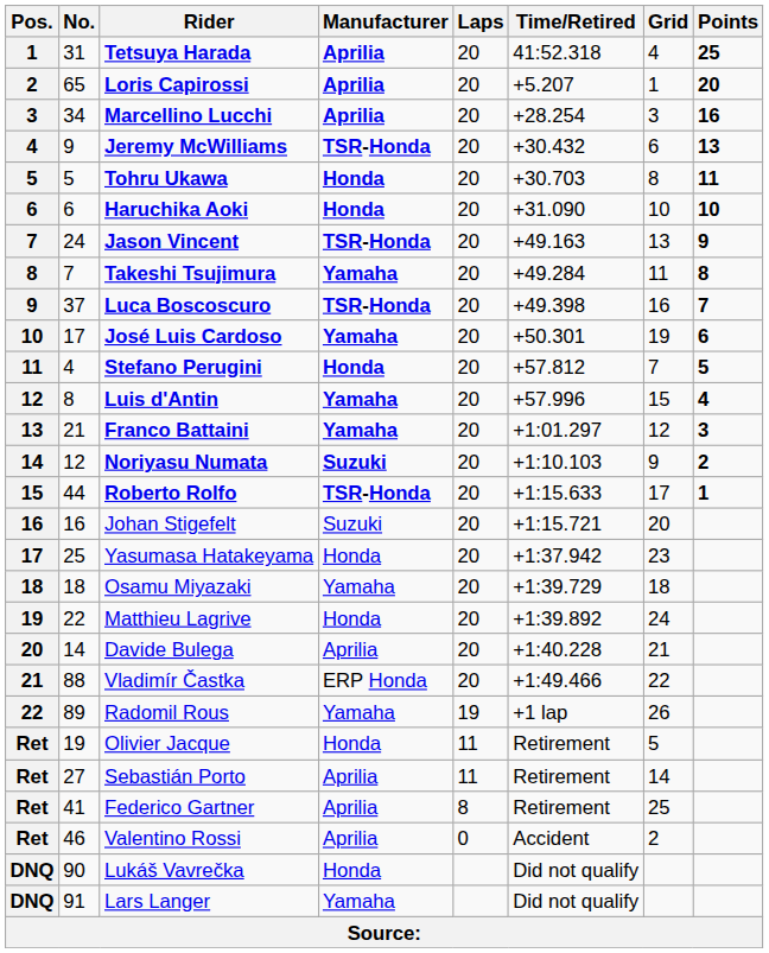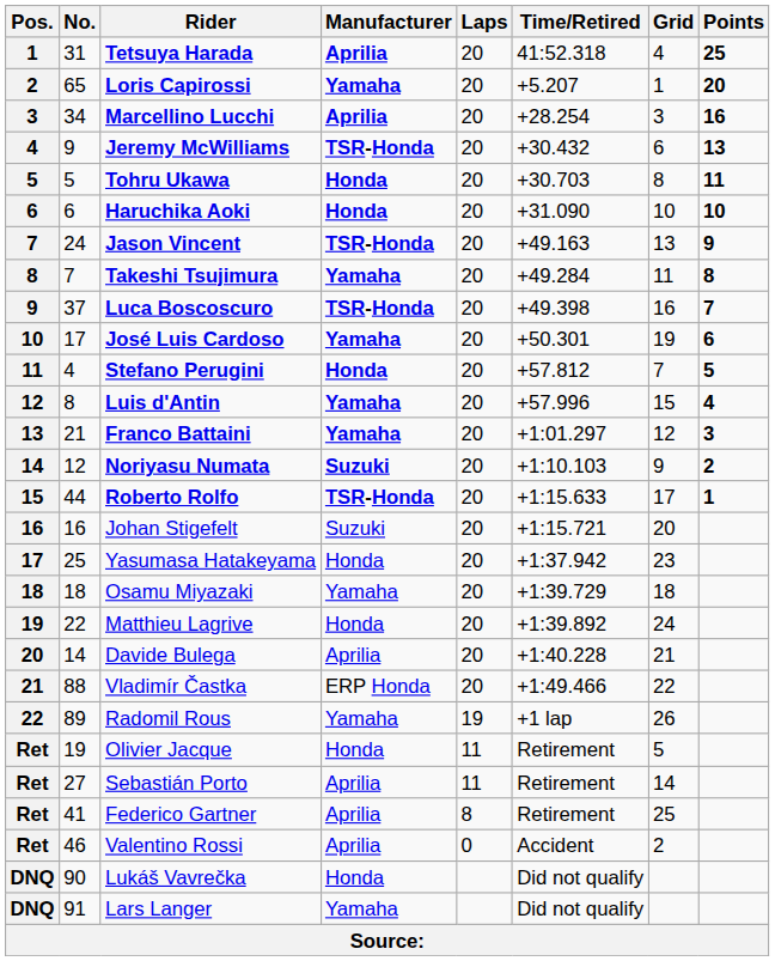 <table class="wikitable" style="font-size: 95%;">
 <tr>
 <th>Pos.</th>
 <th>No.</th>
 <th>Rider</th>
 <th>Manufacturer</th>
 <th>Laps</th>
 <th>Time/Retired</th>
 <th>Grid</th>
 <th>Points</th>
 </tr>
 <tr>
 <th>1</th>
 <td>31</td>
 <td> <strong><a href='#'>Tetsuya Harada</a></strong></td>
 <td><strong><a href='#'>Aprilia</a></strong></td>
 <td>20</td>
 <td>41:52.318</td>
 <td>4</td>
 <td><strong>25</strong></td>
 </tr>
 <tr>
 <th>2</th>
 <td>65</td>
 <td> <strong><a href='#'>Loris Capirossi</a></strong></td>
-<td><strong><a href='#'>Aprilia</a></strong></td>
+<td><strong><a href='#'>Yamaha</a></strong></td>
 <td>20</td>
 <td>+5.207</td>
 <td>1</td>
 <td><strong>20</strong></td>
 </tr>
 <tr>
 <th>3</th>
 <td>34</td>
 <td> <strong><a href='#'>Marcellino Lucchi</a></strong></td>
 <td><strong><a href='#'>Aprilia</a></strong></td>
 <td>20</td>
 <td>+28.254</td>
 <td>3</td>
 <td><strong>16</strong></td>
 </tr>
 <tr>
 <th>4</th>
 <td>9</td>
 <td> <strong><a href='#'>Jeremy McWilliams</a></strong></td>
 <td><strong><a href='#'>TSR</a>-<a href='#'>Honda</a></strong></td>
 <td>20</td>
 <td>+30.432</td>
 <td>6</td>
 <td><strong>13</strong></td>
 </tr>
 <tr>
 <th>5</th>
 <td>5</td>
 <td> <strong><a href='#'>Tohru Ukawa</a></strong></td>
 <td><strong><a href='#'>Honda</a></strong></td>
 <td>20</td>
 <td>+30.703</td>
 <td>8</td>
 <td><strong>11</strong></td>
 </tr>
 <tr>
 <th>6</th>
 <td>6</td>
 <td> <strong><a href='#'>Haruchika Aoki</a></strong></td>
 <td><strong><a href='#'>Honda</a></strong></td>
 <td>20</td>
 <td>+31.090</td>
 <td>10</td>
 <td><strong>10</strong></td>
 </tr>
 <tr>
 <th>7</th>
 <td>24</td>
 <td> <strong><a href='#'>Jason Vincent</a></strong></td>
 <td><strong><a href='#'>TSR</a>-<a href='#'>Honda</a></strong></td>
 <td>20</td>
 <td>+49.163</td>
 <td>13</td>
 <td><strong>9</strong></td>
 </tr>
 <tr>
 <th>8</th>
 <td>7</td>
 <td> <strong><a href='#'>Takeshi Tsujimura</a></strong></td>
 <td><strong><a href='#'>Yamaha</a></strong></td>
 <td>20</td>
 <td>+49.284</td>
 <td>11</td>
 <td><strong>8</strong></td>
 </tr>
 <tr>
 <th>9</th>
 <td>37</td>
 <td> <strong><a href='#'>Luca Boscoscuro</a></strong></td>
 <td><strong><a href='#'>TSR</a>-<a href='#'>Honda</a></strong></td>
 <td>20</td>
 <td>+49.398</td>
 <td>16</td>
 <td><strong>7</strong></td>
 </tr>
 <tr>
 <th>10</th>
 <td>17</td>
 <td> <strong><a href='#'>José Luis Cardoso</a></strong></td>
 <td><strong><a href='#'>Yamaha</a></strong></td>
 <td>20</td>
 <td>+50.301</td>
 <td>19</td>
 <td><strong>6</strong></td>
 </tr>
 <tr>
 <th>11</th>
 <td>4</td>
 <td> <strong><a href='#'>Stefano Perugini</a></strong></td>
 <td><strong><a href='#'>Honda</a></strong></td>
 <td>20</td>
 <td>+57.812</td>
 <td>7</td>
 <td><strong>5</strong></td>
 </tr>
 <tr>
 <th>12</th>
 <td>8</td>
 <td> <strong><a href='#'>Luis d'Antin</a></strong></td>
 <td><strong><a href='#'>Yamaha</a></strong></td>
 <td>20</td>
 <td>+57.996</td>
 <td>15</td>
 <td><strong>4</strong></td>
 </tr>
 <tr>
 <th>13</th>
 <td>21</td>
 <td> <strong><a href='#'>Franco Battaini</a></strong></td>
 <td><strong><a href='#'>Yamaha</a></strong></td>
 <td>20</td>
 <td>+1:01.297</td>
 <td>12</td>
 <td><strong>3</strong></td>
 </tr>
 <tr>
 <th>14</th>
 <td>12</td>
 <td> <strong><a href='#'>Noriyasu Numata</a></strong></td>
 <td><strong><a href='#'>Suzuki</a></strong></td>
 <td>20</td>
 <td>+1:10.103</td>
 <td>9</td>
 <td><strong>2</strong></td>
 </tr>
 <tr>
 <th>15</th>
 <td>44</td>
 <td> <strong><a href='#'>Roberto Rolfo</a></strong></td>
 <td><strong><a href='#'>TSR</a>-<a href='#'>Honda</a></strong></td>
 <td>20</td>
 <td>+1:15.633</td>
 <td>17</td>
 <td><strong>1</strong></td>
 </tr>
 <tr>
 <th>16</th>
 <td>16</td>
 <td> <a href='#'>Johan Stigefelt</a></td>
 <td><a href='#'>Suzuki</a></td>
 <td>20</td>
 <td>+1:15.721</td>
 <td>20</td>
 <td></td>
 </tr>
 <tr>
 <th>17</th>
 <td>25</td>
 <td> <a href='#'>Yasumasa Hatakeyama</a></td>
 <td><a href='#'>Honda</a></td>
 <td>20</td>
 <td>+1:37.942</td>
 <td>23</td>
 <td></td>
 </tr>
 <tr>
 <th>18</th>
 <td>18</td>
 <td> <a href='#'>Osamu Miyazaki</a></td>
 <td><a href='#'>Yamaha</a></td>
 <td>20</td>
 <td>+1:39.729</td>
 <td>18</td>
 <td></td>
 </tr>
 <tr>
 <th>19</th>
 <td>22</td>
 <td> <a href='#'>Matthieu Lagrive</a></td>
 <td><a href='#'>Honda</a></td>
 <td>20</td>
 <td>+1:39.892</td>
 <td>24</td>
 <td></td>
 </tr>
 <tr>
 <th>20</th>
 <td>14</td>
 <td> <a href='#'>Davide Bulega</a></td>
 <td><a href='#'>Aprilia</a></td>
 <td>20</td>
 <td>+1:40.228</td>
 <td>21</td>
 <td></td>
 </tr>
 <tr>
 <th>21</th>
 <td>88</td>
 <td> <a href='#'>Vladimír Častka</a></td>
 <td>ERP <a href='#'>Honda</a></td>
 <td>20</td>
 <td>+1:49.466</td>
 <td>22</td>
 <td></td>
 </tr>
 <tr>
 <th>22</th>
 <td>89</td>
 <td> <a href='#'>Radomil Rous</a></td>
 <td><a href='#'>Yamaha</a></td>
 <td>19</td>
 <td>+1 lap</td>
 <td>26</td>
 <td></td>
 </tr>
 <tr>
 <th>Ret</th>
 <td>19</td>
 <td> <a href='#'>Olivier Jacque</a></td>
 <td><a href='#'>Honda</a></td>
 <td>11</td>
 <td>Retirement</td>
 <td>5</td>
 <td></td>
 </tr>
 <tr>
 <th>Ret</th>
 <td>27</td>
 <td> <a href='#'>Sebastián Porto</a></td>
 <td><a href='#'>Aprilia</a></td>
 <td>11</td>
 <td>Retirement</td>
 <td>14</td>
 <td></td>
 </tr>
 <tr>
 <th>Ret</th>
 <td>41</td>
 <td> <a href='#'>Federico Gartner</a></td>
 <td><a href='#'>Aprilia</a></td>
 <td>8</td>
 <td>Retirement</td>
 <td>25</td>
 <td></td>
 </tr>
 <tr>
 <th>Ret</th>
 <td>46</td>
 <td> <a href='#'>Valentino Rossi</a></td>
 <td><a href='#'>Aprilia</a></td>
 <td>0</td>
 <td>Accident</td>
 <td>2</td>
 <td></td>
 </tr>
 <tr>
 <th>DNQ</th>
 <td>90</td>
 <td> <a href='#'>Lukáš Vavrečka</a></td>
 <td><a href='#'>Honda</a></td>
 <td></td>
 <td>Did not qualify</td>
 <td></td>
 <td></td>
 </tr>
 <tr>
 <th>DNQ</th>
 <td>91</td>
 <td> <a href='#'>Lars Langer</a></td>
 <td><a href='#'>Yamaha</a></td>
 <td></td>
 <td>Did not qualify</td>
 <td></td>
 <td></td>
 </tr>
 <tr>
 <th colspan=8>Source: </th>
 </tr>
 </table>
